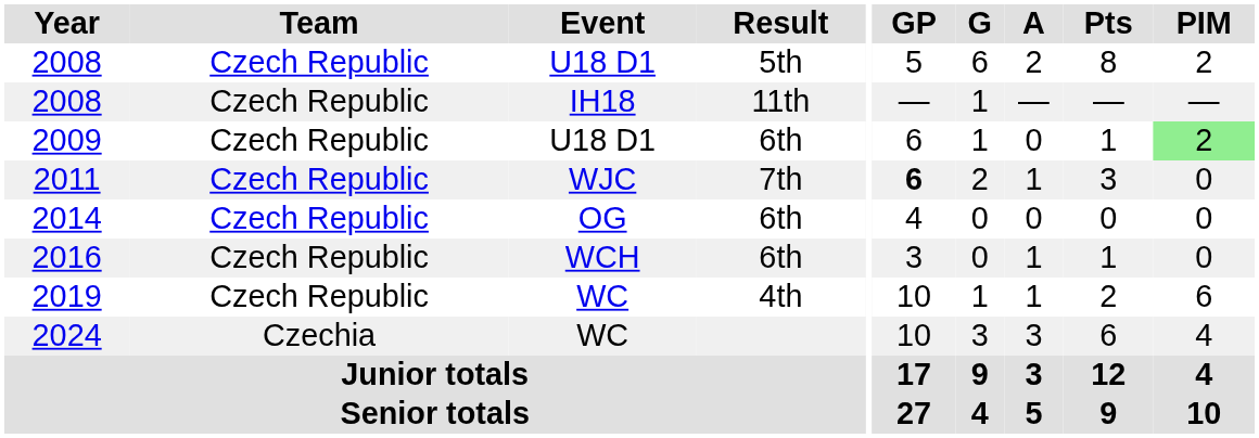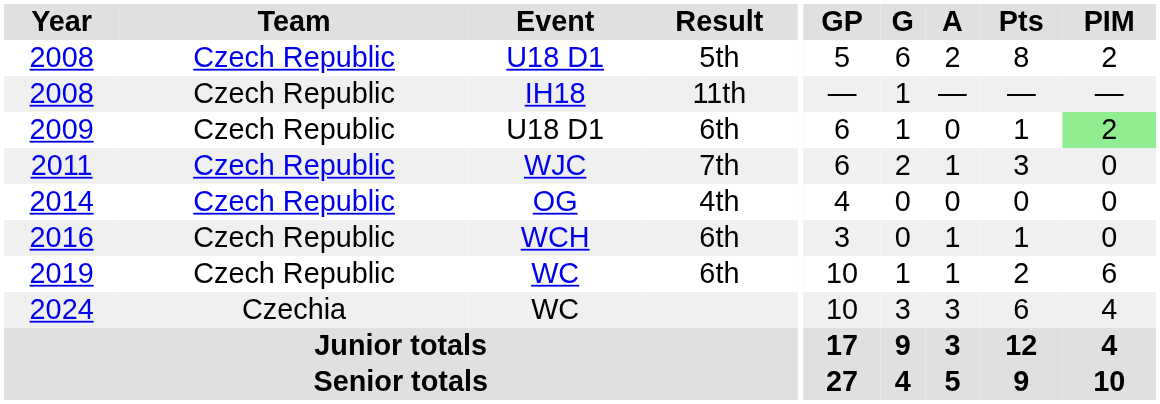 <table border="0" cellpadding="1" cellspacing="0" ID="Table3" style="text-align:center; width:40em">
 <tr ALIGN="center" bgcolor="#e0e0e0">
 <th>Year</th>
 <th>Team</th>
 <th>Event</th>
 <th>Result</th>
 <th rowspan="99" bgcolor="#ffffff"></th>
 <th>GP</th>
 <th>G</th>
 <th>A</th>
 <th>Pts</th>
 <th>PIM</th>
 </tr>
 <tr>
 <td><a href='#'>2008</a></td>
 <td><a href='#'>Czech Republic</a></td>
 <td><a href='#'>U18 D1</a></td>
 <td>5th</td>
 <td>5</td>
 <td>6</td>
 <td>2</td>
 <td>8</td>
 <td>2</td>
 </tr>
 <tr bgcolor="#f0f0f0">
 <td><a href='#'>2008</a></td>
 <td>Czech Republic</td>
 <td><a href='#'>IH18</a></td>
 <td>11th</td>
 <td>—</td>
 <td>1</td>
 <td>—</td>
 <td>—</td>
 <td>—</td>
 </tr>
 <tr>
 <td><a href='#'>2009</a></td>
 <td>Czech Republic</td>
 <td>U18 D1</td>
 <td>6th</td>
 <td>6</td>
 <td>1</td>
 <td>0</td>
 <td>1</td>
 <td style="background: lightgreen;">2</td>
 </tr>
 <tr bgcolor="#f0f0f0">
 <td><a href='#'>2011</a></td>
 <td><a href='#'>Czech Republic</a></td>
 <td><a href='#'>WJC</a></td>
 <td>7th</td>
-<td><strong>6</strong></td>
+<td>6</td>
 <td>2</td>
 <td>1</td>
 <td>3</td>
 <td>0</td>
 </tr>
 <tr>
 <td><a href='#'>2014</a></td>
 <td><a href='#'>Czech Republic</a></td>
 <td><a href='#'>OG</a></td>
-<td>6th</td>
+<td>4th</td>
 <td>4</td>
 <td>0</td>
 <td>0</td>
 <td>0</td>
 <td>0</td>
 </tr>
 <tr bgcolor="#f0f0f0">
 <td><a href='#'>2016</a></td>
 <td>Czech Republic</td>
 <td><a href='#'>WCH</a></td>
 <td>6th</td>
 <td>3</td>
 <td>0</td>
 <td>1</td>
 <td>1</td>
 <td>0</td>
 </tr>
 <tr>
 <td><a href='#'>2019</a></td>
 <td>Czech Republic</td>
 <td><a href='#'>WC</a></td>
-<td>4th</td>
+<td>6th</td>
 <td>10</td>
 <td>1</td>
 <td>1</td>
 <td>2</td>
 <td>6</td>
 </tr>
 <tr bgcolor="#f0f0f0">
 <td><a href='#'>2024</a></td>
 <td>Czechia</td>
 <td>WC</td>
 <td></td>
 <td>10</td>
 <td>3</td>
 <td>3</td>
 <td>6</td>
 <td>4</td>
 </tr>
 <tr bgcolor="#e0e0e0">
 <th colspan=4>Junior totals</th>
 <th>17</th>
 <th>9</th>
 <th>3</th>
 <th>12</th>
 <th>4</th>
 </tr>
 <tr bgcolor="#e0e0e0">
 <th colspan=4>Senior totals</th>
 <th>27</th>
 <th>4</th>
 <th>5</th>
 <th>9</th>
 <th>10</th>
 </tr>
 </table>
